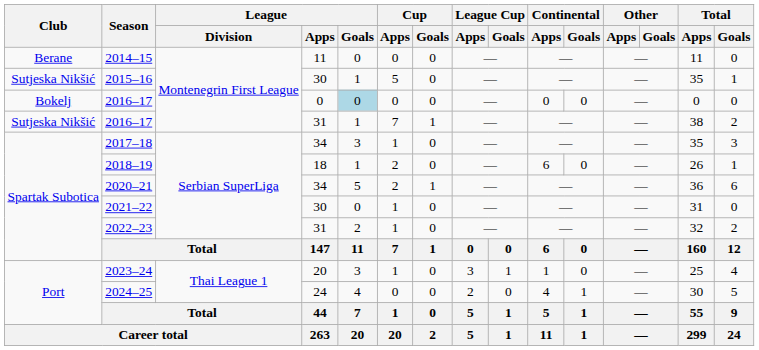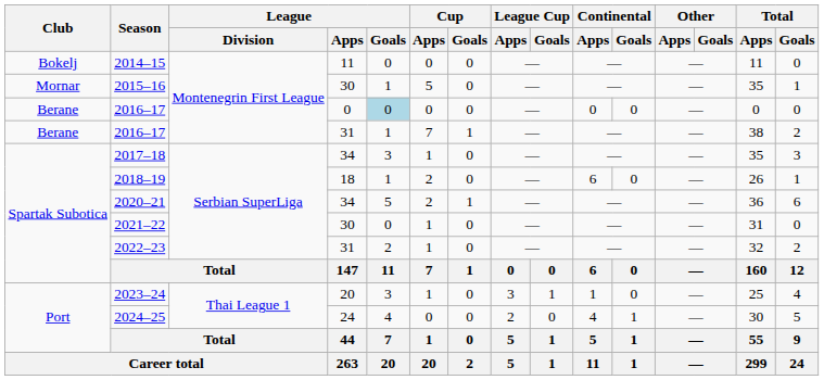 <table class="wikitable" style="text-align:center">
 <tr>
 <th rowspan="2">Club</th>
 <th rowspan="2">Season</th>
 <th colspan="3">League</th>
 <th colspan="2">Cup</th>
 <th colspan="2">League Cup</th>
 <th colspan="2">Continental</th>
 <th colspan="2">Other</th>
 <th colspan="2">Total</th>
 </tr>
 <tr>
 <th>Division</th>
 <th>Apps</th>
 <th>Goals</th>
 <th>Apps</th>
 <th>Goals</th>
 <th>Apps</th>
 <th>Goals</th>
 <th>Apps</th>
 <th>Goals</th>
 <th>Apps</th>
 <th>Goals</th>
 <th>Apps</th>
 <th>Goals</th>
 </tr>
 <tr>
-<td><a href='#'>Berane</a></td>
+<td><a href='#'>Bokelj</a></td>
 <td><a href='#'>2014–15</a></td>
 <td rowspan="4"><a href='#'>Montenegrin First League</a></td>
 <td>11</td>
 <td>0</td>
 <td>0</td>
 <td>0</td>
 <td colspan="2">—</td>
 <td colspan="2">—</td>
 <td colspan="2">—</td>
 <td>11</td>
 <td>0</td>
 </tr>
 <tr>
-<td><a href='#'>Sutjeska Nikšić</a></td>
+<td><a href='#'>Mornar</a></td>
 <td><a href='#'>2015–16</a></td>
 <td>30</td>
 <td>1</td>
 <td>5</td>
 <td>0</td>
 <td colspan="2">—</td>
 <td colspan="2">—</td>
 <td colspan="2">—</td>
 <td>35</td>
 <td>1</td>
 </tr>
 <tr>
-<td><a href='#'>Bokelj</a></td>
+<td><a href='#'>Berane</a></td>
 <td><a href='#'>2016–17</a></td>
 <td>0</td>
 <td style="background: lightblue;">0</td>
 <td>0</td>
 <td>0</td>
 <td colspan="2">—</td>
 <td>0</td>
 <td>0</td>
 <td colspan="2">—</td>
 <td>0</td>
 <td>0</td>
 </tr>
 <tr>
-<td><a href='#'>Sutjeska Nikšić</a></td>
+<td><a href='#'>Berane</a></td>
 <td><a href='#'>2016–17</a></td>
 <td>31</td>
 <td>1</td>
 <td>7</td>
 <td>1</td>
 <td colspan="2">—</td>
 <td colspan="2">—</td>
 <td colspan="2">—</td>
 <td>38</td>
 <td>2</td>
 </tr>
 <tr>
 <td rowspan="6"><a href='#'>Spartak Subotica</a></td>
 <td><a href='#'>2017–18</a></td>
 <td rowspan="5"><a href='#'>Serbian SuperLiga</a></td>
 <td>34</td>
 <td>3</td>
 <td>1</td>
 <td>0</td>
 <td colspan="2">—</td>
 <td colspan="2">—</td>
 <td colspan="2">—</td>
 <td>35</td>
 <td>3</td>
 </tr>
 <tr>
 <td><a href='#'>2018–19</a></td>
 <td>18</td>
 <td>1</td>
 <td>2</td>
 <td>0</td>
 <td colspan="2">—</td>
 <td>6</td>
 <td>0</td>
 <td colspan="2">—</td>
 <td>26</td>
 <td>1</td>
 </tr>
 <tr>
 <td><a href='#'>2020–21</a></td>
 <td>34</td>
 <td>5</td>
 <td>2</td>
 <td>1</td>
 <td colspan="2">—</td>
 <td colspan="2">—</td>
 <td colspan="2">—</td>
 <td>36</td>
 <td>6</td>
 </tr>
 <tr>
 <td><a href='#'>2021–22</a></td>
 <td>30</td>
 <td>0</td>
 <td>1</td>
 <td>0</td>
 <td colspan="2">—</td>
 <td colspan="2">—</td>
 <td colspan="2">—</td>
 <td>31</td>
 <td>0</td>
 </tr>
 <tr>
 <td><a href='#'>2022–23</a></td>
 <td>31</td>
 <td>2</td>
 <td>1</td>
 <td>0</td>
 <td colspan="2">—</td>
 <td colspan="2">—</td>
 <td colspan="2">—</td>
 <td>32</td>
 <td>2</td>
 </tr>
 <tr>
 <th colspan="2">Total</th>
 <th>147</th>
 <th>11</th>
 <th>7</th>
 <th>1</th>
 <th>0</th>
 <th>0</th>
 <th>6</th>
 <th>0</th>
 <th colspan="2">—</th>
 <th>160</th>
 <th>12</th>
 </tr>
 <tr>
 <td rowspan="3"><a href='#'>Port</a></td>
 <td><a href='#'>2023–24</a></td>
 <td rowspan="2"><a href='#'>Thai League 1</a></td>
 <td>20</td>
 <td>3</td>
 <td>1</td>
 <td>0</td>
 <td>3</td>
 <td>1</td>
 <td>1</td>
 <td>0</td>
 <td colspan="2">—</td>
 <td>25</td>
 <td>4</td>
 </tr>
 <tr>
 <td><a href='#'>2024–25</a></td>
 <td>24</td>
 <td>4</td>
 <td>0</td>
 <td>0</td>
 <td>2</td>
 <td>0</td>
 <td>4</td>
 <td>1</td>
 <td colspan="2">—</td>
 <td>30</td>
 <td>5</td>
 </tr>
 <tr>
 <th colspan="2">Total</th>
 <th>44</th>
 <th>7</th>
 <th>1</th>
 <th>0</th>
 <th>5</th>
 <th>1</th>
 <th>5</th>
 <th>1</th>
 <th colspan="2">—</th>
 <th>55</th>
 <th>9</th>
 </tr>
 <tr>
 <th colspan="3">Career total</th>
 <th>263</th>
 <th>20</th>
 <th>20</th>
 <th>2</th>
 <th>5</th>
 <th>1</th>
 <th>11</th>
 <th>1</th>
 <th colspan="2">—</th>
 <th>299</th>
 <th>24</th>
 </tr>
 </table>
